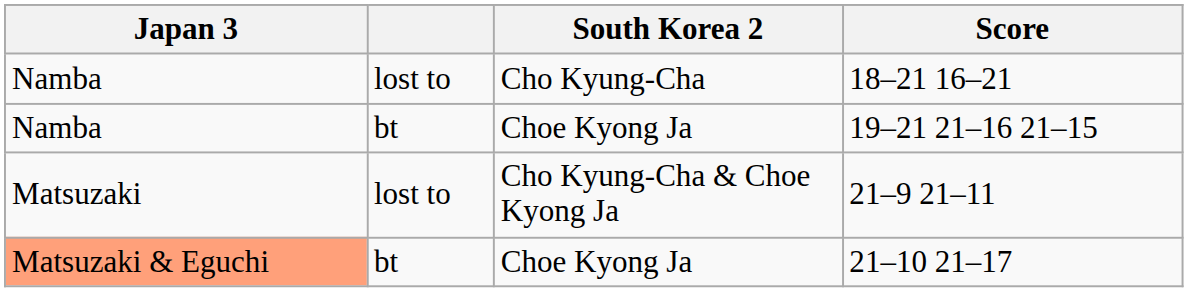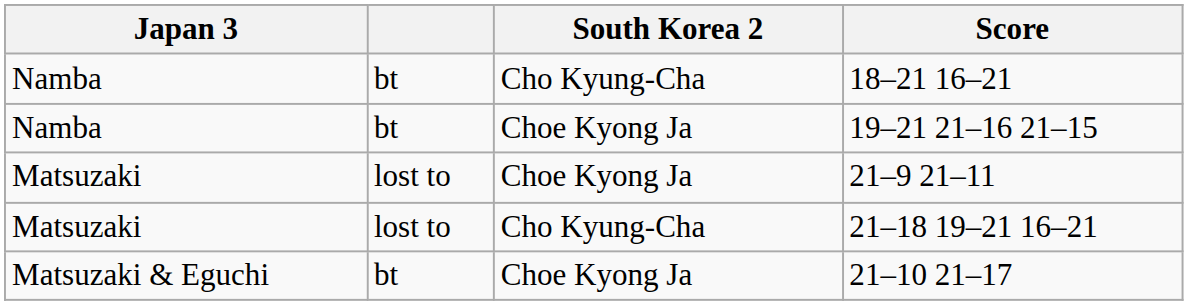 <table class="wikitable">
 <tr>
 <th width=250> Japan 3</th>
 <th width=80></th>
 <th width=250> South Korea 2</th>
 <th width=250>Score</th>
 </tr>
 <tr>
 <td>Namba</td>
-<td>lost to</td>
+<td>bt</td>
 <td>Cho Kyung-Cha</td>
 <td>18–21 16–21</td>
 </tr>
 <tr>
 <td>Namba</td>
 <td>bt</td>
 <td>Choe Kyong Ja</td>
 <td>19–21 21–16 21–15</td>
 </tr>
 <tr>
 <td>Matsuzaki</td>
 <td>lost to</td>
-<td>Cho Kyung-Cha & Choe Kyong Ja</td>
+<td>Choe Kyong Ja</td>
 <td>21–9 21–11</td>
 </tr>
 <tr>
-<td style="background: lightsalmon;">Matsuzaki & Eguchi</td>
+<td>Matsuzaki</td>
+<td>lost to</td>
+<td>Cho Kyung-Cha</td>
+<td>21–18 19–21 16–21</td>
+</tr>
+<tr>
+<td>Matsuzaki & Eguchi</td>
 <td>bt</td>
 <td>Choe Kyong Ja</td>
 <td>21–10 21–17</td>
 </tr>
 </table>
